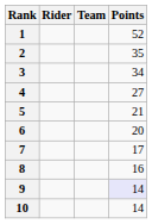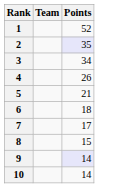 <table class="wikitable">
 <tr>
 <th scope="col">Rank</th>
-<th scope="col">Rider</th>
 <th scope="col">Team</th>
 <th scope="col">Points</th>
 </tr>
 <tr>
 <th scope="row">1</th>
 <td></td>
-<td></td>
 <td style="text-align:right;">52</td>
 </tr>
 <tr>
 <th scope="row">2</th>
 <td></td>
-<td></td>
-<td style="text-align:right;">35</td>
+<td style="background: lavender; text-align:right;">35</td>
 </tr>
 <tr>
 <th scope="row">3</th>
-<td>   </td>
 <td></td>
 <td style="text-align:right;">34</td>
 </tr>
 <tr>
 <th scope="row">4</th>
 <td></td>
-<td></td>
-<td style="text-align:right;">27</td>
+<td style="text-align:right;">26</td>
 </tr>
 <tr>
 <th scope="row">5</th>
-<td></td>
 <td></td>
 <td style="text-align:right;">21</td>
 </tr>
 <tr>
 <th scope="row">6</th>
 <td></td>
-<td></td>
-<td style="text-align:right;">20</td>
+<td style="text-align:right;">18</td>
 </tr>
 <tr>
 <th scope="row">7</th>
-<td></td>
 <td></td>
 <td style="text-align:right;">17</td>
 </tr>
 <tr>
 <th scope="row">8</th>
 <td></td>
-<td></td>
-<td style="text-align:right;">16</td>
+<td style="text-align:right;">15</td>
 </tr>
 <tr>
 <th scope="row">9</th>
-<td></td>
 <td></td>
 <td style="background: lavender; text-align:right;">14</td>
 </tr>
 <tr>
 <th scope="row">10</th>
 <td></td>
-<td></td>
 <td style="text-align:right;">14</td>
 </tr>
 </table>
